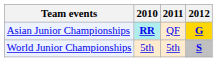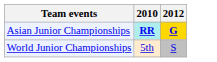 <table class="wikitable" style="font-size: 90%; text-align:center">
 <tr>
 <th>Team events</th>
 <th>2010</th>
-<th>2011</th>
 <th>2012</th>
 </tr>
 <tr>
 <td bgcolor="#ECF2FF"; align="left"><a href='#'>Asian Junior Championships</a></td>
 <td bgcolor=AFEEEE><strong><a href='#'>RR</a></strong></td>
-<td bgcolor=FFEBCD><a href='#'>QF</a></td>
 <td bgcolor=gold><a href='#'><strong>G</strong></a></td>
 </tr>
 <tr>
 <td bgcolor="#ECF2FF"; align="left"><a href='#'>World Junior Championships</a></td>
 <td bgcolor=FFEBCD><a href='#'>5th</a></td>
-<td bgcolor=FFEBCD><a href='#'>5th</a></td>
-<td bgcolor=silver><strong><a href='#'>S</a></strong></td>
+<td bgcolor=silver><a href='#'>S</a></td>
 </tr>
 </table>
